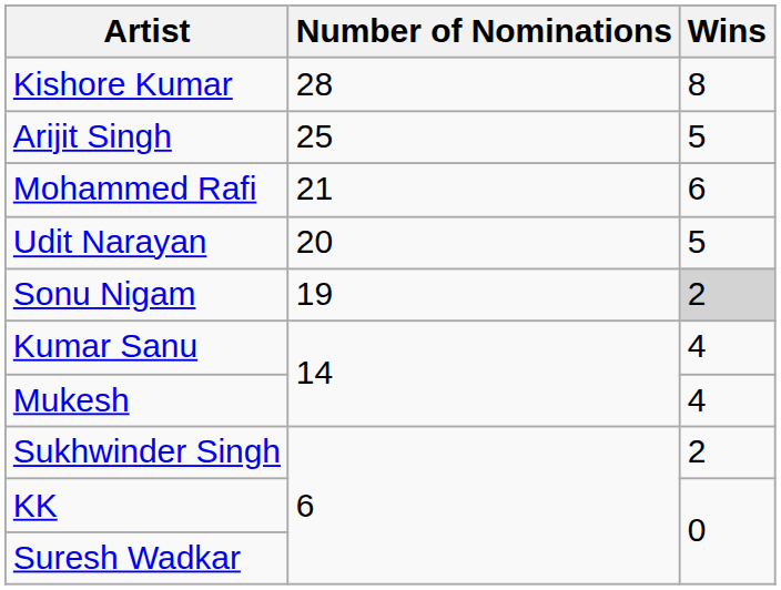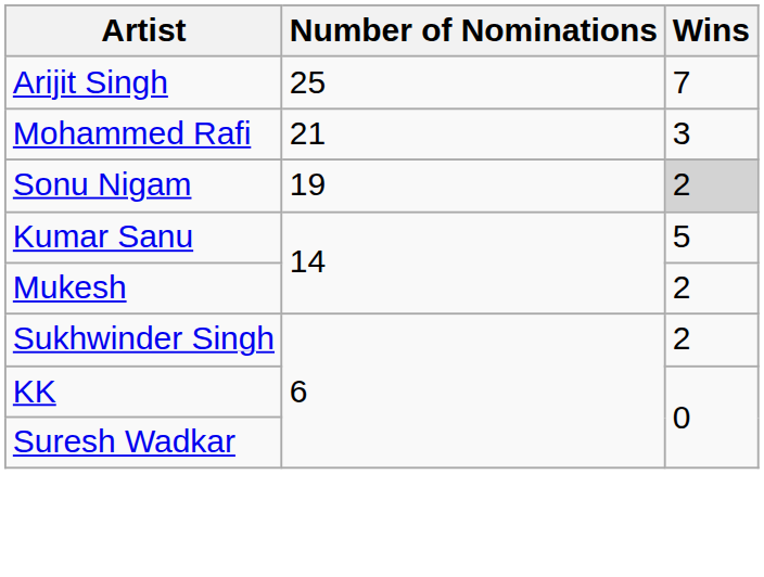 <table class="wikitable">
 <tr>
 <th>Artist</th>
 <th>Number of Nominations</th>
 <th>Wins</th>
 </tr>
 <tr>
-<td><a href='#'>Kishore Kumar</a></td>
-<td>28</td>
-<td>8</td>
-</tr>
-<tr>
 <td><a href='#'>Arijit Singh</a></td>
 <td>25</td>
-<td>5</td>
+<td>7</td>
 </tr>
 <tr>
 <td><a href='#'>Mohammed Rafi</a></td>
 <td>21</td>
-<td>6</td>
-</tr>
-<tr>
-<td><a href='#'>Udit Narayan</a></td>
-<td>20</td>
-<td>5</td>
+<td>3</td>
 </tr>
 <tr>
 <td><a href='#'>Sonu Nigam</a></td>
 <td>19</td>
 <td style="background: lightgrey;">2</td>
 </tr>
 <tr>
 <td><a href='#'>Kumar Sanu</a></td>
 <td rowspan="2">14</td>
-<td>4</td>
+<td>5</td>
 </tr>
 <tr>
 <td><a href='#'>Mukesh</a></td>
-<td>4</td>
+<td>2</td>
 </tr>
 <tr>
 <td><a href='#'>Sukhwinder Singh</a></td>
 <td rowspan="3">6</td>
 <td>2</td>
 </tr>
 <tr>
 <td><a href='#'>KK</a></td>
 <td rowspan="2">0</td>
 </tr>
 <tr>
 <td><a href='#'>Suresh Wadkar</a></td>
 </tr>
 </table>
